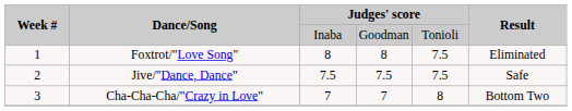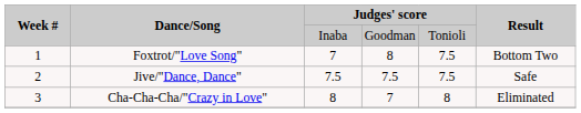 <table class="wikitable">
 <tr style="text-align:center; text-align:center; background:#ccc;">
 <td rowspan="2"><strong>Week #</strong></td>
 <td rowspan="2"><strong>Dance/Song</strong></td>
 <td colspan="3"><strong>Judges' score</strong></td>
 <td rowspan="2"><strong>Result</strong></td>
 </tr>
 <tr style="text-align:center; background:#ccc;">
 <td style="width:10%; ">Inaba</td>
 <td style="width:10%; ">Goodman</td>
 <td style="width:10%; ">Tonioli</td>
 </tr>
 <tr>
 <td style="text-align:center; background:#faf6f6;">1</td>
 <td style="text-align:center; background:#faf6f6;">Foxtrot/"<a href='#'>Love Song</a>"</td>
-<td style="text-align:center; background:#faf6f6;">8</td>
+<td style="text-align:center; background:#faf6f6;">7</td>
 <td style="text-align:center; background:#faf6f6;">8</td>
 <td style="text-align:center; background:#faf6f6;">7.5</td>
-<td style="text-align:center; background:#faf6f6;">Eliminated</td>
+<td style="text-align:center; background:#faf6f6;">Bottom Two</td>
 </tr>
 <tr style="text-align:center; background:#faf6f6;">
 <td>2</td>
 <td>Jive/"<a href='#'>Dance, Dance</a>"</td>
 <td>7.5</td>
 <td>7.5</td>
 <td>7.5</td>
 <td>Safe</td>
 </tr>
 <tr>
 <td style="text-align:center; background:#faf6f6;">3</td>
 <td style="text-align:center; background:#faf6f6;">Cha-Cha-Cha/"<a href='#'>Crazy in Love</a>"</td>
-<td style="text-align:center; background:#faf6f6;">7</td>
+<td style="text-align:center; background:#faf6f6;">8</td>
 <td style="text-align:center; background:#faf6f6;">7</td>
 <td style="text-align:center; background:#faf6f6;">8</td>
-<td style="text-align:center; background:#faf6f6;">Bottom Two</td>
+<td style="text-align:center; background:#faf6f6;">Eliminated</td>
 </tr>
 <tr style="text-align:center; background:#faf6f6;">
 </tr>
 </table>
